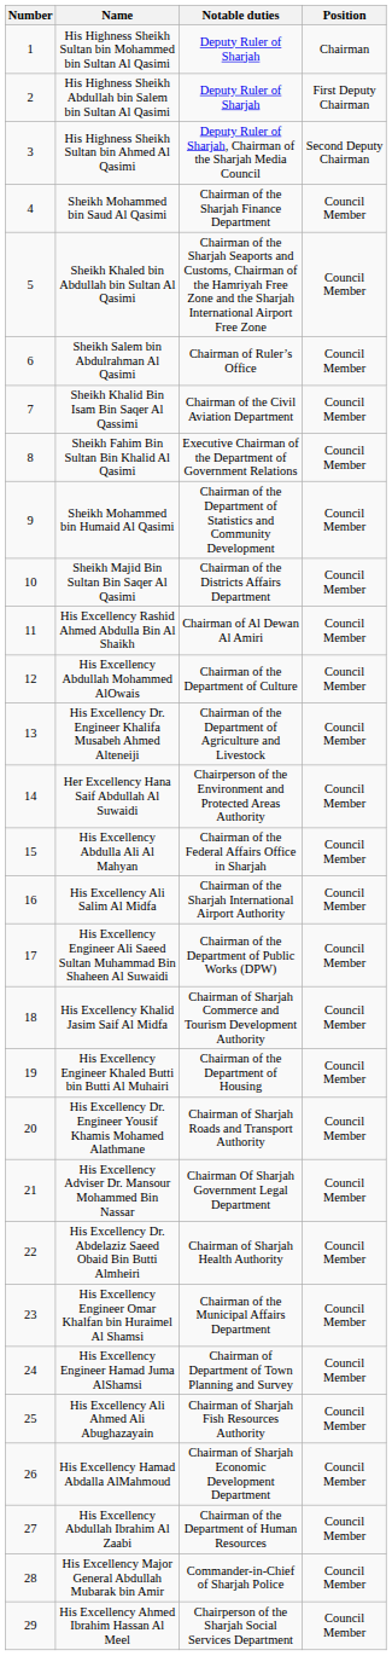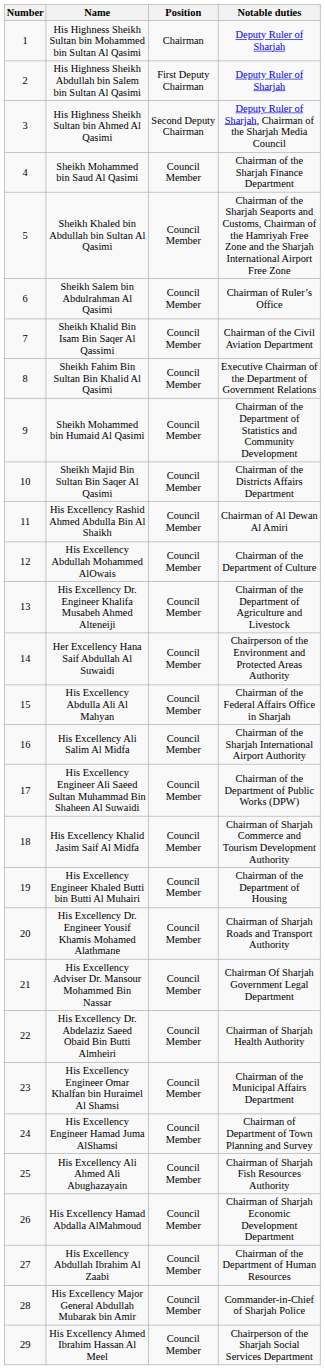 <table class="wikitable" style="text-align:center">
 <tr>
 <th>Number</th>
 <th width="150">Name</th>
+<th width="100">Position</th>
 <th width="150">Notable duties</th>
-<th width="100">Position</th>
 </tr>
 <tr>
 <td>1</td>
 <td>His Highness Sheikh Sultan bin Mohammed bin Sultan Al Qasimi</td>
+<td>Chairman</td>
 <td><a href='#'>Deputy Ruler of Sharjah</a></td>
-<td>Chairman</td>
 </tr>
 <tr>
 <td>2</td>
 <td>His Highness Sheikh Abdullah bin Salem bin Sultan Al Qasimi</td>
+<td>First Deputy Chairman</td>
 <td><a href='#'>Deputy Ruler of Sharjah</a></td>
-<td>First Deputy Chairman</td>
 </tr>
 <tr>
 <td>3</td>
 <td>His Highness Sheikh Sultan bin Ahmed Al Qasimi</td>
+<td>Second Deputy Chairman</td>
 <td><a href='#'>Deputy Ruler of Sharjah</a>, Chairman of the Sharjah Media Council</td>
-<td>Second Deputy Chairman</td>
 </tr>
 <tr>
 <td>4</td>
 <td>Sheikh Mohammed bin Saud Al Qasimi</td>
+<td>Council Member</td>
 <td>Chairman of the Sharjah Finance Department</td>
-<td>Council Member</td>
 </tr>
 <tr>
 <td>5</td>
 <td>Sheikh Khaled bin Abdullah bin Sultan Al Qasimi</td>
+<td>Council Member</td>
 <td>Chairman of the Sharjah Seaports and Customs, Chairman of the Hamriyah Free Zone and the Sharjah International Airport Free Zone</td>
-<td>Council Member</td>
 </tr>
 <tr>
 <td>6</td>
 <td>Sheikh Salem bin Abdulrahman Al Qasimi</td>
+<td>Council Member</td>
 <td>Chairman of Ruler’s Office</td>
-<td>Council Member</td>
 </tr>
 <tr>
 <td>7</td>
 <td>Sheikh Khalid Bin Isam Bin Saqer Al Qassimi</td>
+<td>Council Member</td>
 <td>Chairman of the Civil Aviation Department</td>
-<td>Council Member</td>
 </tr>
 <tr>
 <td>8</td>
 <td>Sheikh Fahim Bin Sultan Bin Khalid Al Qasimi</td>
+<td>Council Member</td>
 <td>Executive Chairman of the Department of Government Relations</td>
-<td>Council Member</td>
 </tr>
 <tr>
 <td>9</td>
 <td>Sheikh Mohammed bin Humaid Al Qasimi</td>
+<td>Council Member</td>
 <td>Chairman of the Department of Statistics and Community Development</td>
-<td>Council Member</td>
 </tr>
 <tr>
 <td>10</td>
 <td>Sheikh Majid Bin Sultan Bin Saqer Al Qasimi</td>
+<td>Council Member</td>
 <td>Chairman of the Districts Affairs Department</td>
-<td>Council Member</td>
 </tr>
 <tr>
 <td>11</td>
 <td>His Excellency Rashid Ahmed Abdulla Bin Al Shaikh</td>
+<td>Council Member</td>
 <td>Chairman of Al Dewan Al Amiri</td>
-<td>Council Member</td>
 </tr>
 <tr>
 <td>12</td>
 <td>His Excellency Abdullah Mohammed AlOwais</td>
+<td>Council Member</td>
 <td>Chairman of the Department of Culture</td>
-<td>Council Member</td>
 </tr>
 <tr>
 <td>13</td>
 <td>His Excellency Dr. Engineer Khalifa Musabeh Ahmed Alteneiji</td>
+<td>Council Member</td>
 <td>Chairman of the Department of Agriculture and Livestock</td>
-<td>Council Member</td>
 </tr>
 <tr>
 <td>14</td>
 <td>Her Excellency Hana Saif Abdullah Al Suwaidi</td>
+<td>Council Member</td>
 <td>Chairperson of the Environment and Protected Areas Authority</td>
-<td>Council Member</td>
 </tr>
 <tr>
 <td>15</td>
 <td>His Excellency Abdulla Ali Al Mahyan</td>
+<td>Council Member</td>
 <td>Chairman of the Federal Affairs Office in Sharjah</td>
-<td>Council Member</td>
 </tr>
 <tr>
 <td>16</td>
 <td>His Excellency Ali Salim Al Midfa</td>
+<td>Council Member</td>
 <td>Chairman of the Sharjah International Airport Authority</td>
-<td>Council Member</td>
 </tr>
 <tr>
 <td>17</td>
 <td>His Excellency Engineer Ali Saeed Sultan Muhammad Bin Shaheen Al Suwaidi</td>
+<td>Council Member</td>
 <td>Chairman of the Department of Public Works (DPW)</td>
-<td>Council Member</td>
 </tr>
 <tr>
 <td>18</td>
 <td>His Excellency Khalid Jasim Saif Al Midfa</td>
+<td>Council Member</td>
 <td>Chairman of Sharjah Commerce and Tourism Development Authority</td>
-<td>Council Member</td>
 </tr>
 <tr>
 <td>19</td>
 <td>His Excellency Engineer Khaled Butti bin Butti Al Muhairi</td>
+<td>Council Member</td>
 <td>Chairman of the Department of Housing</td>
-<td>Council Member</td>
 </tr>
 <tr>
 <td>20</td>
 <td>His Excellency Dr. Engineer Yousif Khamis Mohamed Alathmane</td>
+<td>Council Member</td>
 <td>Chairman of Sharjah Roads and Transport Authority</td>
-<td>Council Member</td>
 </tr>
 <tr>
 <td>21</td>
 <td>His Excellency Adviser Dr. Mansour Mohammed Bin Nassar</td>
+<td>Council Member</td>
 <td>Chairman Of Sharjah Government Legal Department</td>
-<td>Council Member</td>
 </tr>
 <tr>
 <td>22</td>
 <td>His Excellency Dr. Abdelaziz Saeed Obaid Bin Butti Almheiri</td>
+<td>Council Member</td>
 <td>Chairman of Sharjah Health Authority</td>
-<td>Council Member</td>
 </tr>
 <tr>
 <td>23</td>
 <td>His Excellency Engineer Omar Khalfan bin Huraimel Al Shamsi</td>
+<td>Council Member</td>
 <td>Chairman of the Municipal Affairs Department</td>
-<td>Council Member</td>
 </tr>
 <tr>
 <td>24</td>
 <td>His Excellency Engineer Hamad Juma AlShamsi</td>
+<td>Council Member</td>
 <td>Chairman of Department of Town Planning and Survey</td>
-<td>Council Member</td>
 </tr>
 <tr>
 <td>25</td>
 <td>His Excellency Ali Ahmed Ali Abughazayain</td>
+<td>Council Member</td>
 <td>Chairman of Sharjah Fish Resources Authority</td>
-<td>Council Member</td>
 </tr>
 <tr>
 <td>26</td>
 <td>His Excellency Hamad Abdalla AlMahmoud</td>
+<td>Council Member</td>
 <td>Chairman of Sharjah Economic Development Department</td>
-<td>Council Member</td>
 </tr>
 <tr>
 <td>27</td>
 <td>His Excellency Abdullah Ibrahim Al Zaabi</td>
+<td>Council Member</td>
 <td>Chairman of the Department of Human Resources</td>
-<td>Council Member</td>
 </tr>
 <tr>
 <td>28</td>
 <td>His Excellency Major General Abdullah Mubarak bin Amir</td>
+<td>Council Member</td>
 <td>Commander-in-Chief of Sharjah Police</td>
-<td>Council Member</td>
 </tr>
 <tr>
 <td>29</td>
 <td>His Excellency Ahmed Ibrahim Hassan Al Meel</td>
+<td>Council Member</td>
 <td>Chairperson of the Sharjah Social Services Department</td>
-<td>Council Member</td>
 </tr>
 </table>
